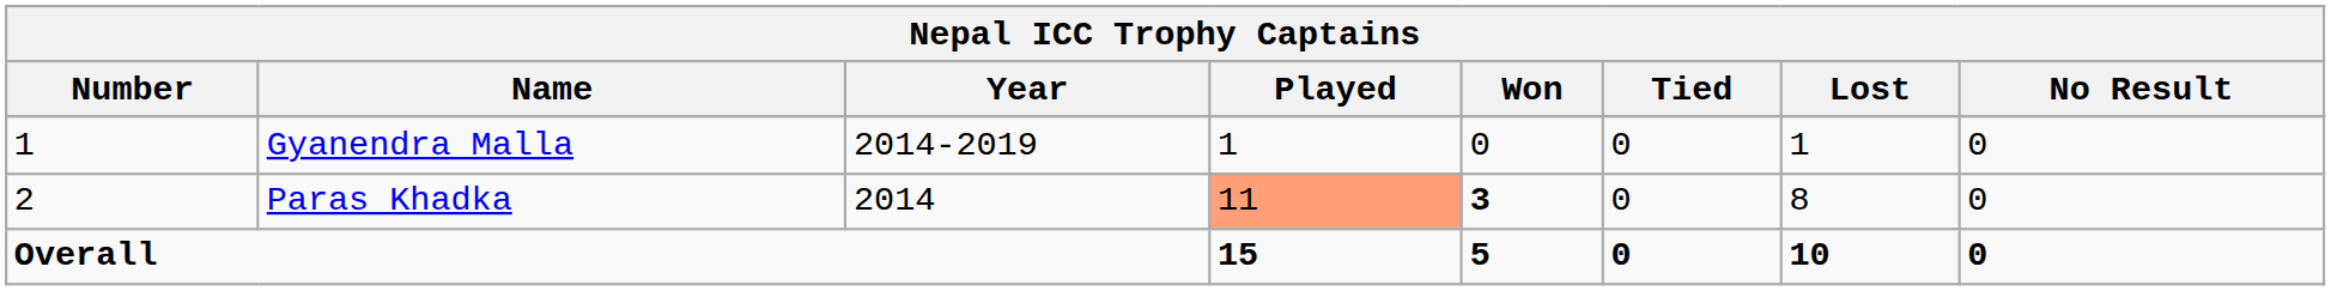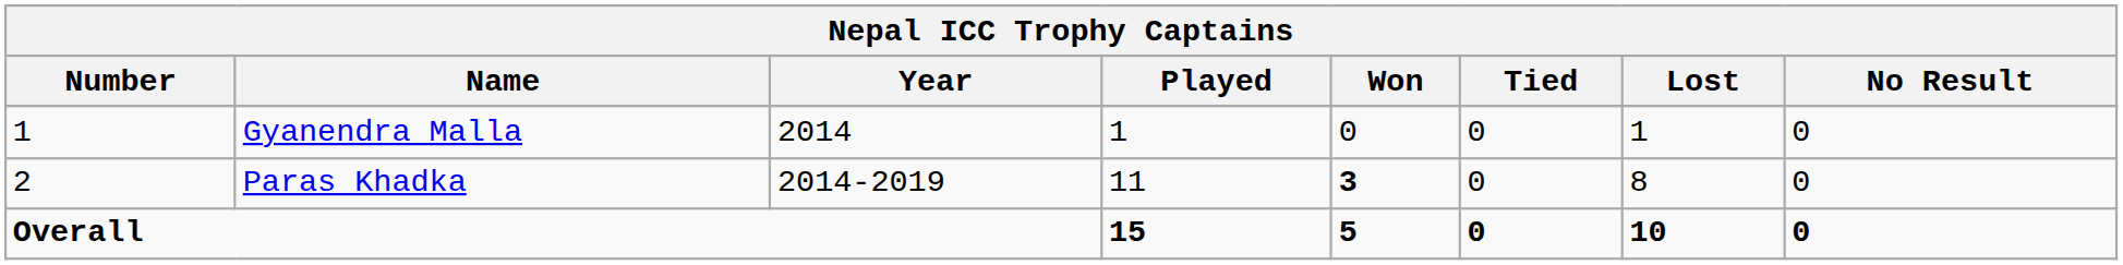 <table class="wikitable" width="70%">
 <tr>
 <th bgcolor="#efefef" colspan=9>Nepal ICC Trophy Captains</th>
 </tr>
 <tr bgcolor="#efefef">
 <th>Number</th>
 <th>Name</th>
 <th>Year</th>
 <th>Played</th>
 <th>Won</th>
 <th>Tied</th>
 <th>Lost</th>
 <th>No Result</th>
 </tr>
 <tr>
 </tr>
 <tr>
 <td>1</td>
 <td><a href='#'>Gyanendra Malla</a></td>
-<td>2014-2019</td>
+<td>2014</td>
 <td>1</td>
 <td>0</td>
 <td>0</td>
 <td>1</td>
 <td>0</td>
 </tr>
 <tr>
 <td>2</td>
 <td><a href='#'>Paras Khadka</a></td>
-<td>2014</td>
-<td style="background: lightsalmon;">11</td>
+<td>2014-2019</td>
+<td>11</td>
 <td><strong>3</strong></td>
 <td>0</td>
 <td>8</td>
 <td>0</td>
 </tr>
 <tr>
 <td colspan=3><strong>Overall</strong></td>
 <td><strong>15</strong></td>
 <td><strong>5</strong></td>
 <td><strong>0</strong></td>
 <td><strong>10</strong></td>
 <td><strong>0<em></td>
 </tr>
 </table>
